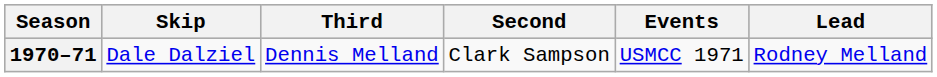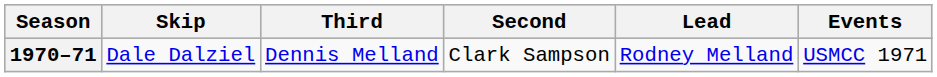 <table class="wikitable">
 <tr>
 <th scope="col">Season</th>
 <th scope="col">Skip</th>
 <th scope="col">Third</th>
 <th scope="col">Second</th>
+<th scope="col">Lead</th>
 <th scope="col">Events</th>
-<th scope="col">Lead</th>
 </tr>
 <tr>
 <th scope="row">1970–71</th>
 <td><a href='#'>Dale Dalziel</a></td>
 <td><a href='#'>Dennis Melland</a></td>
 <td>Clark Sampson</td>
+<td><a href='#'>Rodney Melland</a></td>
 <td><a href='#'>USMCC</a> 1971 <br> </td>
-<td><a href='#'>Rodney Melland</a></td>
 </tr>
 </table>
